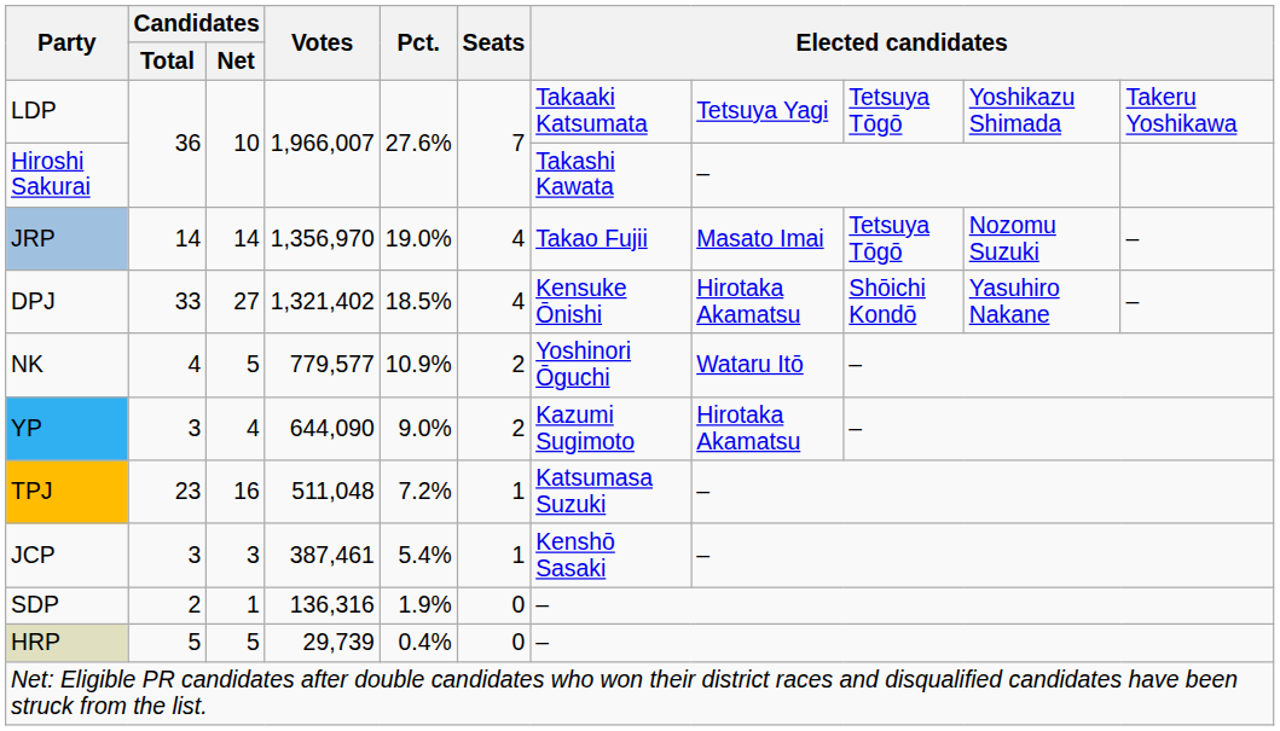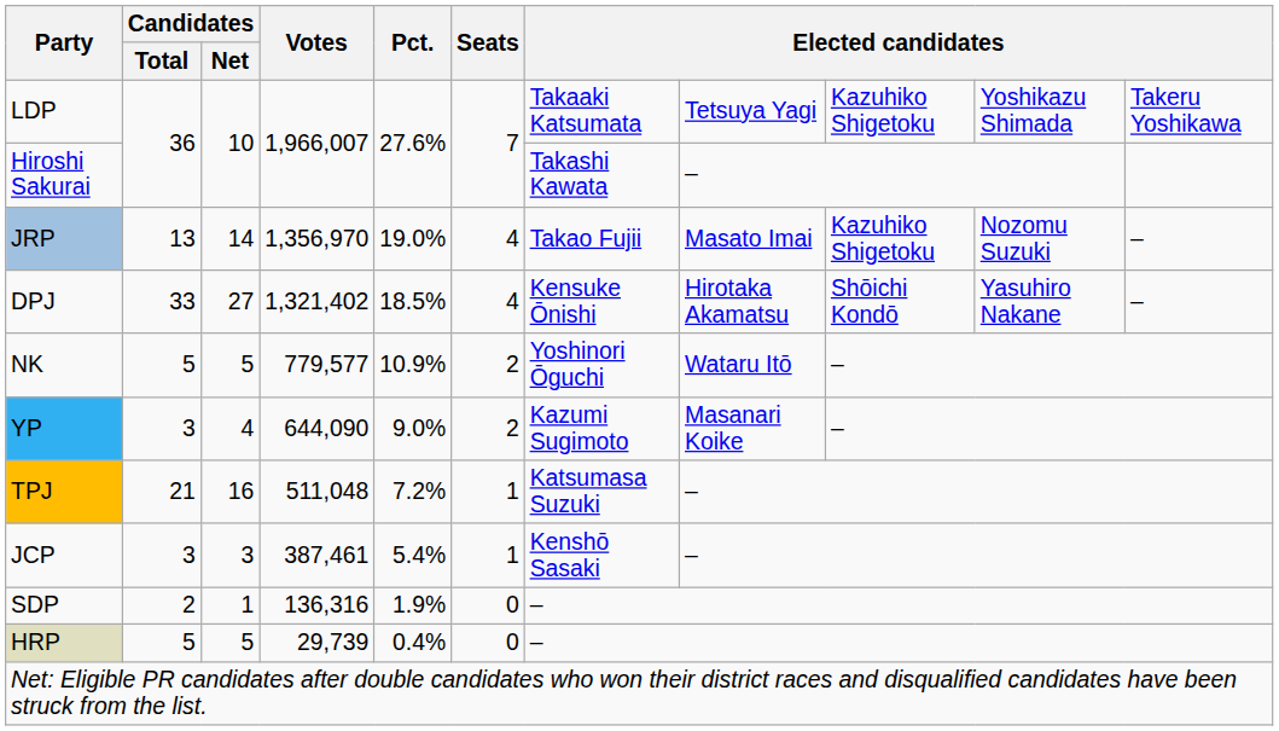 <table class="wikitable">
 <tr>
 <th rowspan="2">Party</th>
 <th colspan="2">Candidates</th>
 <th rowspan="2">Votes</th>
 <th rowspan="2">Pct.</th>
 <th rowspan="2">Seats</th>
 <th colspan="5" rowspan="2">Elected candidates</th>
 </tr>
 <tr>
 <th>Total</th>
 <th>Net</th>
 </tr>
 <tr>
 <td>LDP</td>
 <td align="right" rowspan="2">36</td>
 <td align="right" rowspan="2">10</td>
 <td align="right" rowspan="2">1,966,007</td>
 <td align="right" rowspan="2">27.6%</td>
 <td align="right" rowspan="2">7</td>
 <td><a href='#'>Takaaki Katsumata</a></td>
 <td><a href='#'>Tetsuya Yagi</a></td>
-<td><a href='#'>Tetsuya Tōgō</a></td>
+<td><a href='#'>Kazuhiko Shigetoku</a></td>
 <td><a href='#'>Yoshikazu Shimada</a></td>
 <td><a href='#'>Takeru Yoshikawa</a></td>
 </tr>
 <tr>
 <td><a href='#'>Hiroshi Sakurai</a></td>
 <td><a href='#'>Takashi Kawata</a></td>
 <td colspan="3">–</td>
 </tr>
 <tr>
 <td bgcolor="#A0C0E0">JRP</td>
-<td align="right">14</td>
+<td align="right">13</td>
 <td align="right">14</td>
 <td align="right">1,356,970</td>
 <td align="right">19.0%</td>
 <td align="right">4</td>
 <td><a href='#'>Takao Fujii</a></td>
 <td><a href='#'>Masato Imai</a></td>
-<td><a href='#'>Tetsuya Tōgō</a></td>
+<td><a href='#'>Kazuhiko Shigetoku</a></td>
 <td><a href='#'>Nozomu Suzuki</a></td>
 <td>–</td>
 </tr>
 <tr>
 <td>DPJ</td>
 <td align="right">33</td>
 <td align="right">27</td>
 <td align="right">1,321,402</td>
 <td align="right">18.5%</td>
 <td align="right">4</td>
 <td><a href='#'>Kensuke Ōnishi</a></td>
 <td><a href='#'>Hirotaka Akamatsu</a></td>
 <td><a href='#'>Shōichi Kondō</a></td>
 <td><a href='#'>Yasuhiro Nakane</a></td>
 <td>–</td>
 </tr>
 <tr>
 <td>NK</td>
-<td align="right">4</td>
+<td align="right">5</td>
 <td align="right">5</td>
 <td align="right">779,577</td>
 <td align="right">10.9%</td>
 <td align="right">2</td>
 <td><a href='#'>Yoshinori Ōguchi</a></td>
 <td><a href='#'>Wataru Itō</a></td>
 <td colspan="3">–</td>
 </tr>
 <tr>
 <td bgcolor="#30B0F0">YP</td>
 <td align="right">3</td>
 <td align="right">4</td>
 <td align="right">644,090</td>
 <td align="right">9.0%</td>
 <td align="right">2</td>
 <td><a href='#'>Kazumi Sugimoto</a></td>
-<td><a href='#'>Hirotaka Akamatsu</a></td>
+<td><a href='#'>Masanari Koike</a></td>
 <td colspan="3">–</td>
 </tr>
 <tr>
 <td bgcolor="#FFBC00">TPJ</td>
-<td align="right">23</td>
+<td align="right">21</td>
 <td align="right">16</td>
 <td align="right">511,048</td>
 <td align="right">7.2%</td>
 <td align="right">1</td>
 <td><a href='#'>Katsumasa Suzuki</a></td>
 <td colspan="4">–</td>
 </tr>
 <tr>
 <td>JCP</td>
 <td align="right">3</td>
 <td align="right">3</td>
 <td align="right">387,461</td>
 <td align="right">5.4%</td>
 <td align="right">1</td>
 <td><a href='#'>Kenshō Sasaki</a></td>
 <td colspan="4">–</td>
 </tr>
 <tr>
 <td>SDP</td>
 <td align="right">2</td>
 <td align="right">1</td>
 <td align="right">136,316</td>
 <td align="right">1.9%</td>
 <td align="right">0</td>
 <td colspan="5">–</td>
 </tr>
 <tr>
 <td bgcolor="#E0E0C0">HRP</td>
 <td align="right">5</td>
 <td align="right">5</td>
 <td align="right">29,739</td>
 <td align="right">0.4%</td>
 <td align="right">0</td>
 <td colspan="5">–</td>
 </tr>
 <tr>
 <td colspan="11"><em>Net: Eligible PR candidates after double candidates who won their district races and disqualified candidates have been struck from the list.</em></td>
 </tr>
 </table>
